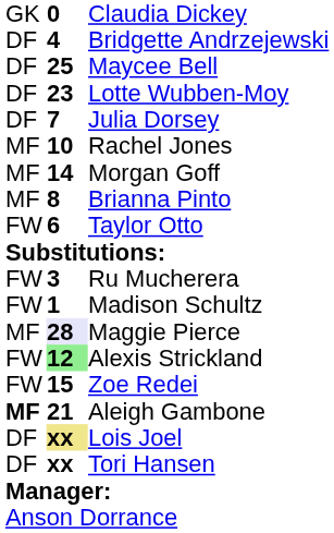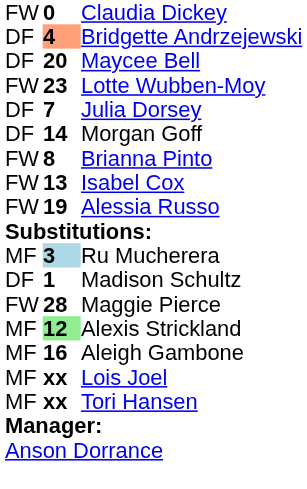 <table style="font-size:90%; margin:0.2em auto;" cellspacing="0" cellpadding="0">
 <tr>
 <th width="25"></th>
 <th width="25"></th>
 </tr>
 <tr>
-<td>GK</td>
+<td>FW</td>
 <td><strong>0</strong></td>
 <td> <a href='#'>Claudia Dickey</a></td>
 </tr>
 <tr>
 <td>DF</td>
-<td><strong>4</strong></td>
+<td style="background: lightsalmon;"><strong>4</strong></td>
 <td> <a href='#'>Bridgette Andrzejewski</a></td>
 </tr>
 <tr>
 <td>DF</td>
-<td><strong>25</strong></td>
+<td><strong>20</strong></td>
 <td> <a href='#'>Maycee Bell</a></td>
 </tr>
 <tr>
-<td>DF</td>
+<td>FW</td>
 <td><strong>23</strong></td>
 <td> <a href='#'>Lotte Wubben-Moy</a></td>
 </tr>
 <tr>
 <td>DF</td>
 <td><strong>7</strong></td>
 <td> <a href='#'>Julia Dorsey</a></td>
 </tr>
 <tr>
-<td>MF</td>
-<td><strong>10</strong></td>
-<td> Rachel Jones</td>
-<td></td>
-<td>   </td>
-</tr>
-<tr>
-<td>MF</td>
+<td>DF</td>
 <td><strong>14</strong></td>
 <td> Morgan Goff</td>
 <td></td>
 <td>  </td>
 </tr>
 <tr>
-<td>MF</td>
+<td>FW</td>
 <td><strong>8</strong></td>
 <td> <a href='#'>Brianna Pinto</a></td>
 <td></td>
 <td>   </td>
 </tr>
 <tr>
 <td>FW</td>
-<td><strong>6</strong></td>
-<td> <a href='#'>Taylor Otto</a></td>
+<td><strong>13</strong></td>
+<td> <a href='#'>Isabel Cox</a></td>
+<td></td>
+<td>   </td>
+</tr>
+<tr>
+<td>FW</td>
+<td><strong>19</strong></td>
+<td> <a href='#'>Alessia Russo</a></td>
 <td></td>
 <td>   </td>
 </tr>
 <tr>
 <td colspan=3><strong>Substitutions:</strong></td>
 </tr>
 <tr>
-<td>FW</td>
-<td><strong>3</strong></td>
+<td>MF</td>
+<td style="background: lightblue;"><strong>3</strong></td>
 <td> Ru Mucherera</td>
 <td></td>
 <td>  </td>
 </tr>
 <tr>
-<td>FW</td>
+<td>DF</td>
 <td><strong>1</strong></td>
 <td> Madison Schultz</td>
 <td></td>
 <td>   </td>
 </tr>
 <tr>
-<td>MF</td>
-<td style="background: lavender;"><strong>28</strong></td>
+<td>FW</td>
+<td><strong>28</strong></td>
 <td> Maggie Pierce</td>
 <td></td>
 <td>   </td>
 </tr>
 <tr>
-<td>FW</td>
+<td>MF</td>
 <td style="background: lightgreen;"><strong>12</strong></td>
 <td> Alexis Strickland</td>
 <td></td>
 <td>   </td>
 </tr>
 <tr>
-<td>FW</td>
-<td><strong>15</strong></td>
-<td> <a href='#'>Zoe Redei</a></td>
-<td></td>
-<td>   </td>
-</tr>
-<tr>
-<td><strong>MF</strong></td>
-<td><strong>21</strong></td>
+<td>MF</td>
+<td><strong>16</strong></td>
 <td> Aleigh Gambone</td>
 <td></td>
 <td>   </td>
 </tr>
 <tr>
-<td>DF</td>
-<td style="background: khaki;"><strong>xx</strong></td>
+<td>MF</td>
+<td><strong>xx</strong></td>
 <td> <a href='#'>Lois Joel</a></td>
 <td></td>
 <td> </td>
 </tr>
 <tr>
-<td>DF</td>
+<td>MF</td>
 <td><strong>xx</strong></td>
 <td> <a href='#'>Tori Hansen</a></td>
 <td></td>
 <td></td>
 </tr>
 <tr>
 <td colspan=3><strong>Manager:</strong></td>
 </tr>
 <tr>
 <td colspan=4> <a href='#'>Anson Dorrance</a></td>
 </tr>
 </table>
